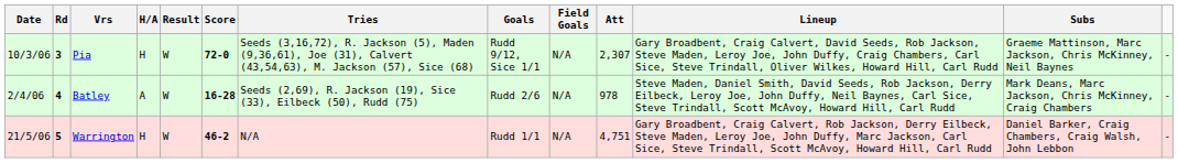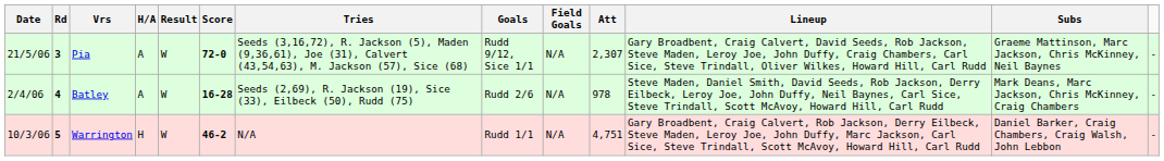 <table class="wikitable" style="font-size:85%;" width="100%">
 <tr>
 <th>Date</th>
 <th>Rd</th>
 <th>Vrs</th>
 <th>H/A</th>
 <th>Result</th>
 <th>Score</th>
 <th>Tries</th>
 <th>Goals</th>
 <th>Field Goals</th>
 <th>Att</th>
 <th>Lineup</th>
 <th>Subs</th>
 </tr>
 <tr style="background:#ddffdd;" width=20 | >
-<td>10/3/06</td>
+<td>21/5/06</td>
 <td><strong>3</strong></td>
 <td><a href='#'>Pia</a></td>
-<td>H</td>
+<td>A</td>
 <td>W</td>
 <td><strong>72-0</strong></td>
 <td>Seeds (3,16,72), R. Jackson (5), Maden (9,36,61), Joe (31), Calvert (43,54,63), M. Jackson (57), Sice (68)</td>
 <td>Rudd 9/12, Sice 1/1</td>
 <td>N/A</td>
 <td>2,307</td>
 <td>Gary Broadbent, Craig Calvert, David Seeds, Rob Jackson, Steve Maden, Leroy Joe, John Duffy, Craig Chambers, Carl Sice, Steve Trindall, Oliver Wilkes, Howard Hill, Carl Rudd</td>
 <td>Graeme Mattinson, Marc Jackson, Chris McKinney, Neil Baynes</td>
 <td>-</td>
 </tr>
 <tr style="background:#ddffdd;" width=20 | >
 <td>2/4/06</td>
 <td><strong>4</strong></td>
 <td><a href='#'>Batley</a></td>
 <td>A</td>
 <td>W</td>
 <td><strong>16-28</strong></td>
 <td>Seeds (2,69), R. Jackson (19), Sice (33), Eilbeck (50), Rudd (75)</td>
 <td>Rudd 2/6</td>
 <td>N/A</td>
 <td>978</td>
 <td>Steve Maden, Daniel Smith, David Seeds, Rob Jackson, Derry Eilbeck, Leroy Joe, John Duffy, Neil Baynes, Carl Sice, Steve Trindall, Scott McAvoy, Howard Hill, Carl Rudd</td>
 <td>Mark Deans, Marc Jackson, Chris McKinney, Craig Chambers</td>
 <td>-</td>
 </tr>
 <tr style="background:#ffdddd;" width=20 | >
-<td>21/5/06</td>
+<td>10/3/06</td>
 <td><strong>5</strong></td>
 <td><a href='#'>Warrington</a></td>
 <td>H</td>
 <td>W</td>
 <td><strong>46-2</strong></td>
 <td>N/A</td>
 <td>Rudd 1/1</td>
 <td>N/A</td>
 <td>4,751</td>
 <td>Gary Broadbent, Craig Calvert, Rob Jackson, Derry Eilbeck, Steve Maden, Leroy Joe, John Duffy, Marc Jackson, Carl Sice, Steve Trindall, Scott McAvoy, Howard Hill, Carl Rudd</td>
 <td>Daniel Barker, Craig Chambers, Craig Walsh, John Lebbon</td>
 <td>-</td>
 </tr>
 </table>
